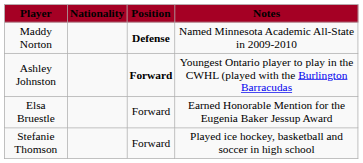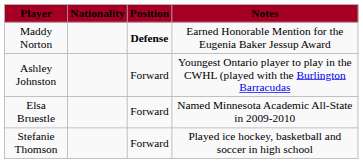 <table class="wikitable" width="80%">
 <tr align="center"  style="background:#A50024;color:black;">
 <td><strong>Player</strong></td>
 <td><strong>Nationality</strong></td>
 <td><strong>Position</strong></td>
 <td><strong>Notes</strong></td>
 </tr>
 <tr align="center" bgcolor="">
 <td>Maddy Norton</td>
 <td></td>
 <td><strong>Defense</strong></td>
-<td>Named Minnesota Academic All-State in 2009-2010</td>
+<td>Earned Honorable Mention for the Eugenia Baker Jessup Award</td>
 </tr>
 <tr align="center" bgcolor="">
 <td>Ashley Johnston</td>
 <td></td>
-<td><strong>Forward</strong></td>
+<td>Forward</td>
 <td>Youngest Ontario player to play in the CWHL (played with the <a href='#'>Burlington Barracudas</a></td>
 </tr>
 <tr align="center" bgcolor="">
 <td>Elsa Bruestle</td>
 <td></td>
 <td>Forward</td>
-<td>Earned Honorable Mention for the Eugenia Baker Jessup Award</td>
+<td>Named Minnesota Academic All-State in 2009-2010</td>
 </tr>
 <tr align="center" bgcolor="">
 <td>Stefanie Thomson</td>
 <td></td>
 <td>Forward</td>
 <td>Played ice hockey, basketball and soccer in high school</td>
 </tr>
 </table>
